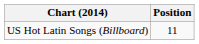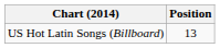 <table class="wikitable">
 <tr>
 <th>Chart (2014)</th>
 <th>Position</th>
 </tr>
 <tr>
 <td>US Hot Latin Songs (<em>Billboard</em>)</td>
-<td style="text-align:center;">11</td>
+<td style="text-align:center;">13</td>
 </tr>
 </table>
